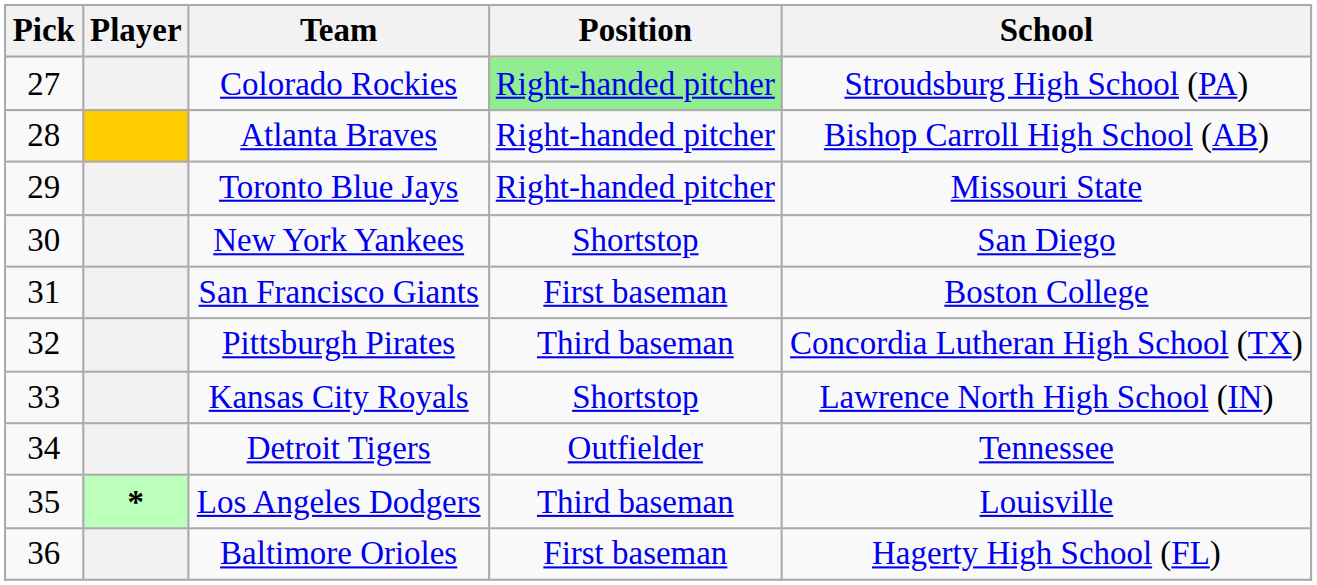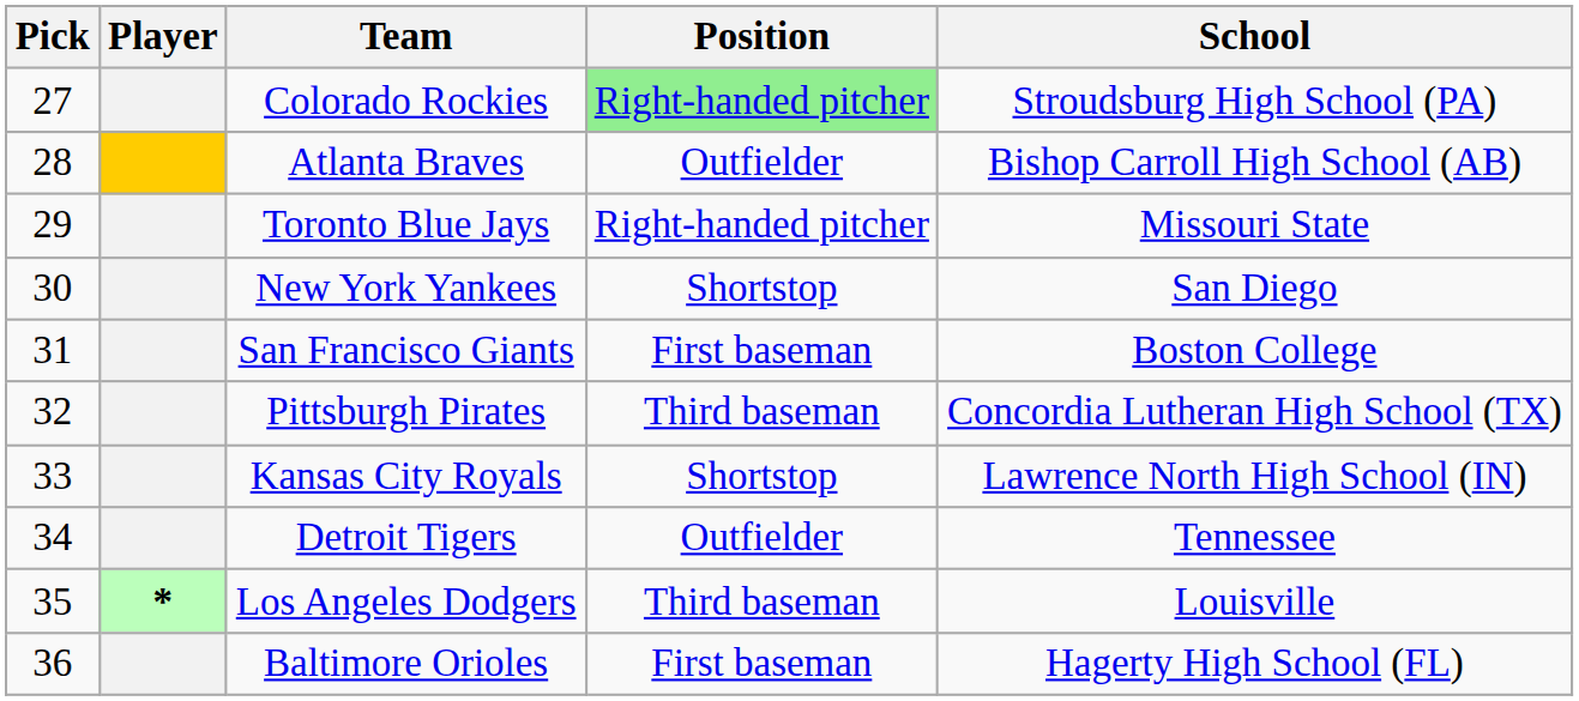 <table class="wikitable sortable plainrowheaders" style="text-align:center; width=74%">
 <tr>
 <th scope="col">Pick</th>
 <th scope="col">Player</th>
 <th scope="col">Team</th>
 <th scope="col">Position</th>
 <th scope="col">School</th>
 </tr>
 <tr>
 <td>27</td>
 <th scope="row" style="text-align:center"></th>
 <td><a href='#'>Colorado Rockies</a></td>
 <td style="background: lightgreen;"><a href='#'>Right-handed pitcher</a></td>
 <td><a href='#'>Stroudsburg High School</a> (<a href='#'>PA</a>)</td>
 </tr>
 <tr>
 <td>28</td>
 <th scope="row" style="text-align:center; background-color:#FFCC00"></th>
 <td><a href='#'>Atlanta Braves</a></td>
-<td><a href='#'>Right-handed pitcher</a></td>
+<td><a href='#'>Outfielder</a></td>
 <td><a href='#'>Bishop Carroll High School</a> (<a href='#'>AB</a>)</td>
 </tr>
 <tr>
 <td>29</td>
 <th scope="row" style="text-align:center"></th>
 <td><a href='#'>Toronto Blue Jays</a></td>
 <td><a href='#'>Right-handed pitcher</a></td>
 <td><a href='#'>Missouri State</a></td>
 </tr>
 <tr>
 <td>30</td>
 <th scope="row" style="text-align:center"></th>
 <td><a href='#'>New York Yankees</a></td>
 <td><a href='#'>Shortstop</a></td>
 <td><a href='#'>San Diego</a></td>
 </tr>
 <tr>
 <td>31</td>
 <th scope="row" style="text-align:center"></th>
 <td><a href='#'>San Francisco Giants</a></td>
 <td><a href='#'>First baseman</a></td>
 <td><a href='#'>Boston College</a></td>
 </tr>
 <tr>
 <td>32</td>
 <th scope="row" style="text-align:center"></th>
 <td><a href='#'>Pittsburgh Pirates</a></td>
 <td><a href='#'>Third baseman</a></td>
 <td><a href='#'>Concordia Lutheran High School</a> (<a href='#'>TX</a>)</td>
 </tr>
 <tr>
 <td>33</td>
 <th scope="row" style="text-align:center"></th>
 <td><a href='#'>Kansas City Royals</a></td>
 <td><a href='#'>Shortstop</a></td>
 <td><a href='#'>Lawrence North High School</a> (<a href='#'>IN</a>)</td>
 </tr>
 <tr>
 <td>34</td>
 <th scope="row" style="text-align:center"></th>
 <td><a href='#'>Detroit Tigers</a></td>
 <td><a href='#'>Outfielder</a></td>
 <td><a href='#'>Tennessee</a></td>
 </tr>
 <tr>
 <td>35</td>
 <th scope="row" style="text-align:center;background:#bfb">*</th>
 <td><a href='#'>Los Angeles Dodgers</a></td>
 <td><a href='#'>Third baseman</a></td>
 <td><a href='#'>Louisville</a></td>
 </tr>
 <tr>
 <td>36</td>
 <th scope="row" style="text-align:center"></th>
 <td><a href='#'>Baltimore Orioles</a></td>
 <td><a href='#'>First baseman</a></td>
 <td><a href='#'>Hagerty High School</a> (<a href='#'>FL</a>)</td>
 </tr>
 </table>
